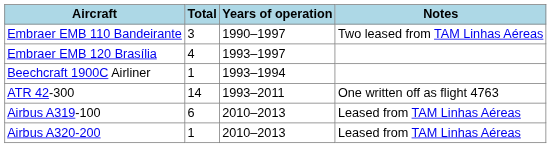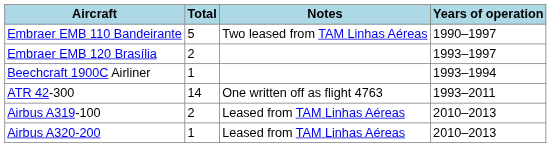 <table class="toccolours sortable" border="1" cellpadding="3" style="margin:1em auto; border-collapse:collapse">
 <tr bgcolor=lightblue>
 <th>Aircraft</th>
 <th>Total</th>
+<th>Notes</th>
 <th>Years of operation</th>
-<th>Notes</th>
 </tr>
 <tr>
 <td><a href='#'>Embraer EMB 110 Bandeirante</a></td>
-<td>3</td>
+<td>5</td>
+<td>Two leased from <a href='#'>TAM Linhas Aéreas</a></td>
 <td>1990–1997</td>
-<td>Two leased from <a href='#'>TAM Linhas Aéreas</a></td>
 </tr>
 <tr>
 <td><a href='#'>Embraer EMB 120 Brasília</a></td>
-<td>4</td>
+<td>2</td>
+<td></td>
 <td>1993–1997</td>
-<td></td>
 </tr>
 <tr>
 <td><a href='#'>Beechcraft 1900C</a> Airliner</td>
 <td>1</td>
+<td></td>
 <td>1993–1994</td>
-<td></td>
 </tr>
 <tr>
 <td><a href='#'>ATR 42</a>-300</td>
 <td>14</td>
+<td>One written off as flight 4763</td>
 <td>1993–2011</td>
-<td>One written off as flight 4763</td>
 </tr>
 <tr>
 <td><a href='#'>Airbus A319</a>-100</td>
-<td>6</td>
+<td>2</td>
+<td>Leased from <a href='#'>TAM Linhas Aéreas</a></td>
 <td>2010–2013</td>
-<td>Leased from <a href='#'>TAM Linhas Aéreas</a></td>
 </tr>
 <tr>
 <td><a href='#'>Airbus A320-200</a></td>
 <td>1</td>
+<td>Leased from <a href='#'>TAM Linhas Aéreas</a></td>
 <td>2010–2013</td>
-<td>Leased from <a href='#'>TAM Linhas Aéreas</a></td>
 </tr>
 </table>
